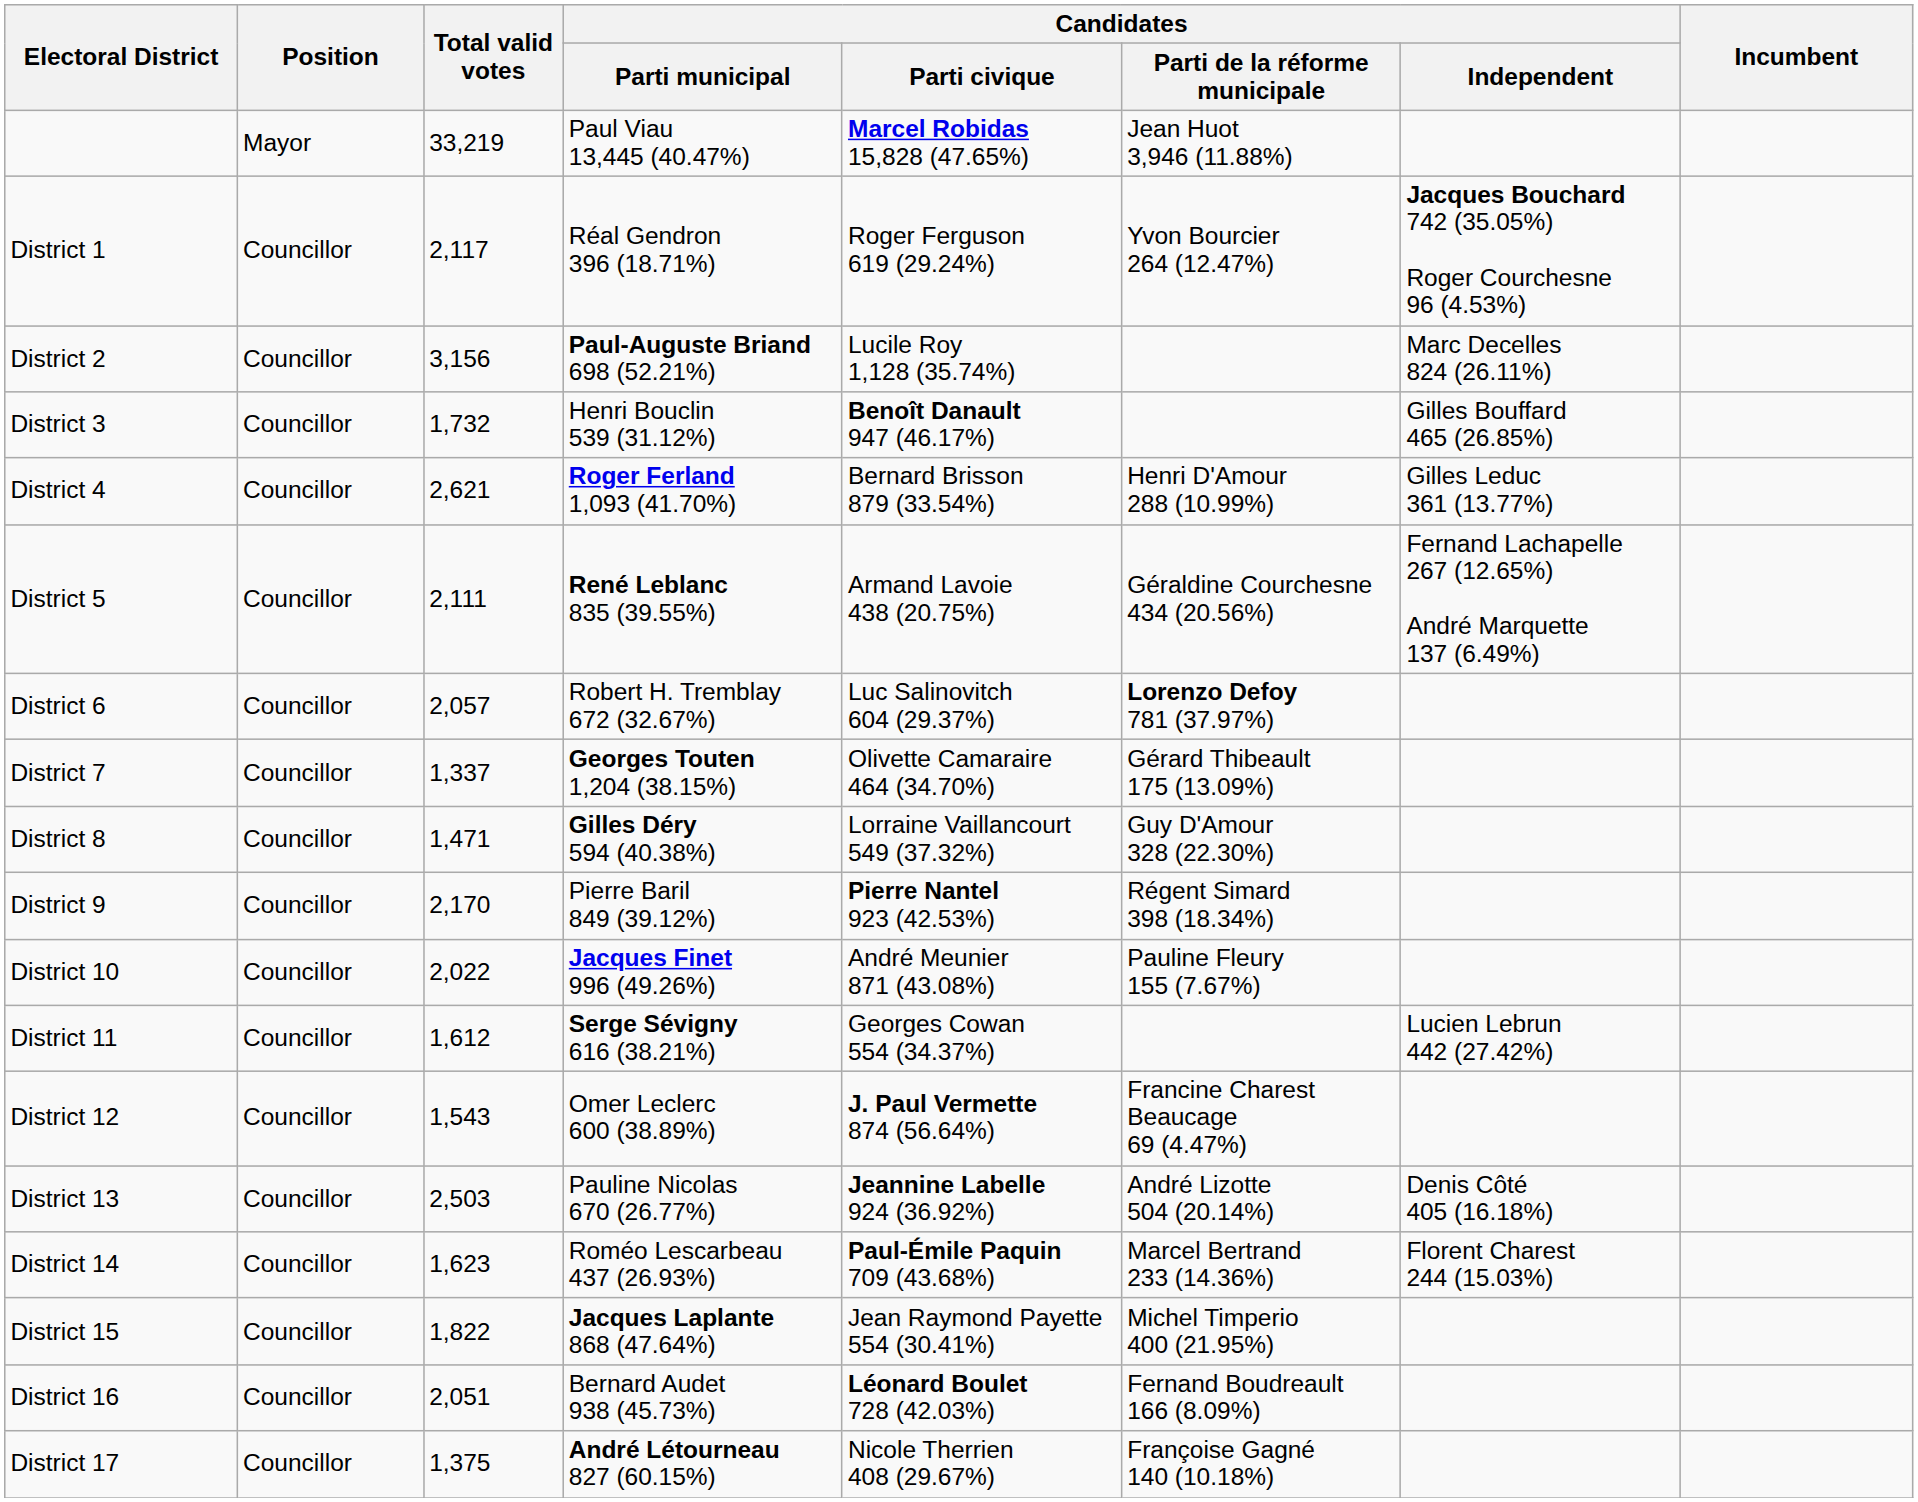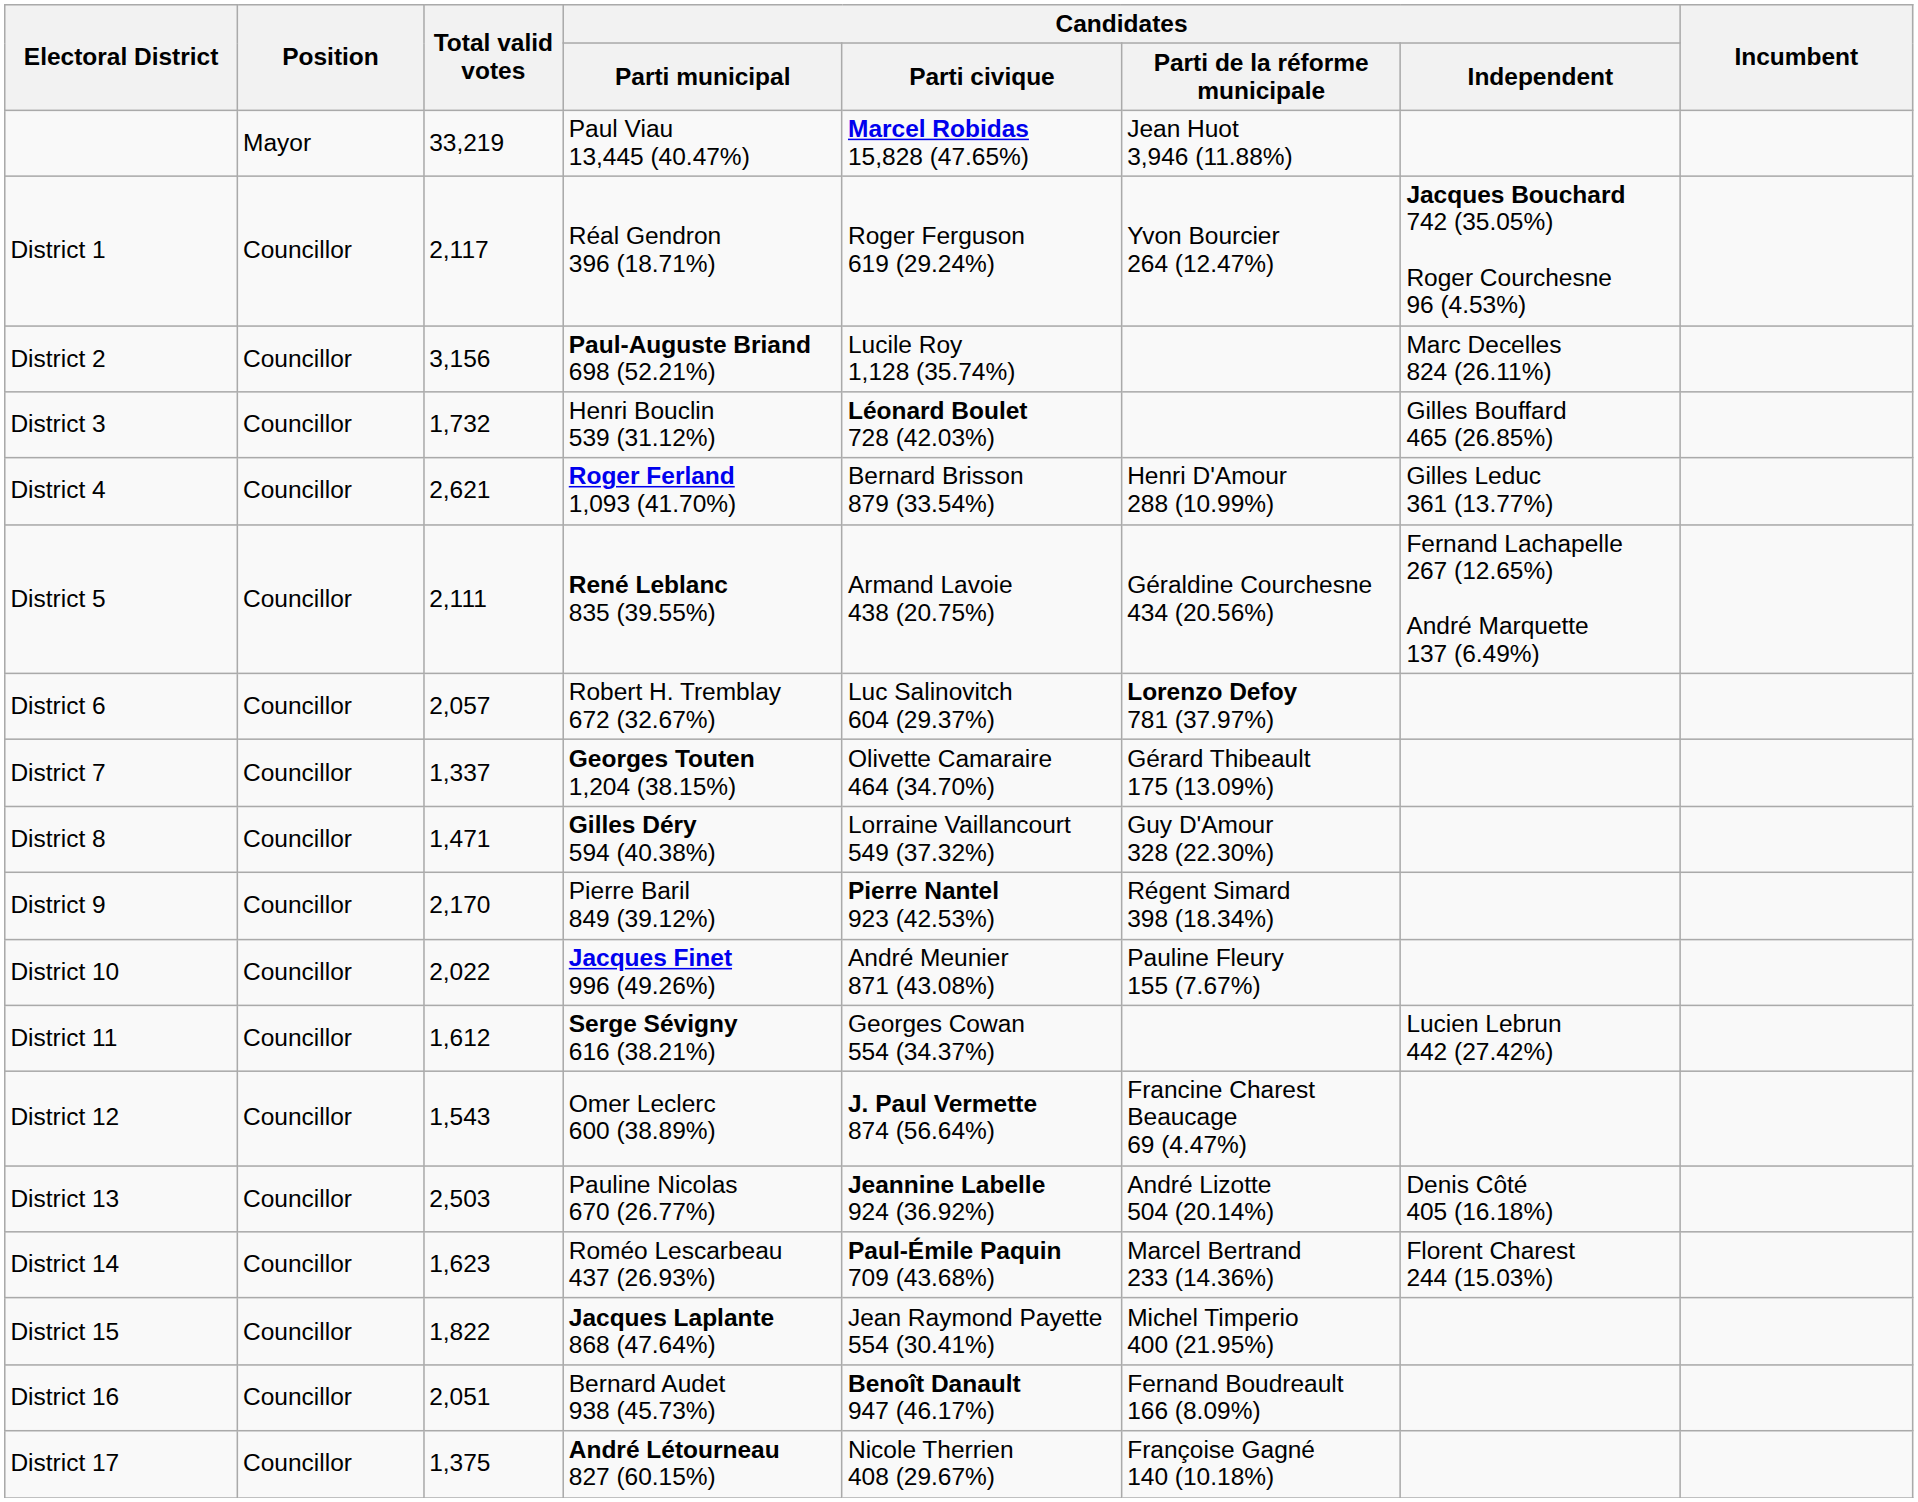 <table class="wikitable">
 <tr>
 <th width=10% rowspan=2>Electoral District</th>
 <th width=8% rowspan=2>Position</th>
 <th width=6% rowspan=2>Total valid votes</th>
 <th colspan=4>Candidates</th>
 <th width=10% rowspan=2>Incumbent</th>
 </tr>
 <tr>
 <th width=12% >Parti municipal</th>
 <th width=12% >Parti civique</th>
 <th width=12% >Parti de la réforme municipale</th>
 <th width=12% >Independent</th>
 </tr>
 <tr>
 <td></td>
 <td>Mayor</td>
 <td>33,219</td>
 <td>Paul Viau<br>13,445 (40.47%)</td>
 <td><strong><a href='#'>Marcel Robidas</a></strong><br>15,828 (47.65%)</td>
 <td>Jean Huot<br>3,946 (11.88%)</td>
 <td></td>
 <td></td>
 </tr>
 <tr>
 <td>District 1</td>
 <td>Councillor</td>
 <td>2,117</td>
 <td>Réal Gendron<br>396 (18.71%)</td>
 <td>Roger Ferguson<br>619 (29.24%)</td>
 <td>Yvon Bourcier<br>264 (12.47%)</td>
 <td><strong>Jacques Bouchard</strong><br>742 (35.05%)<br><br>Roger Courchesne<br>96 (4.53%)</td>
 <td></td>
 </tr>
 <tr>
 <td>District 2</td>
 <td>Councillor</td>
 <td>3,156</td>
 <td><strong>Paul-Auguste Briand</strong><br>698 (52.21%)</td>
 <td>Lucile Roy<br>1,128 (35.74%)</td>
 <td></td>
 <td>Marc Decelles<br>824 (26.11%)</td>
 <td></td>
 </tr>
 <tr>
 <td>District 3</td>
 <td>Councillor</td>
 <td>1,732</td>
 <td>Henri Bouclin<br>539 (31.12%)</td>
-<td><strong>Benoît Danault</strong><br>947 (46.17%)</td>
+<td><strong>Léonard Boulet</strong><br>728 (42.03%)</td>
 <td></td>
 <td>Gilles Bouffard<br>465 (26.85%)</td>
 <td></td>
 </tr>
 <tr>
 <td>District 4</td>
 <td>Councillor</td>
 <td>2,621</td>
 <td><strong><a href='#'>Roger Ferland</a></strong><br>1,093 (41.70%)</td>
 <td>Bernard Brisson<br>879 (33.54%)</td>
 <td>Henri D'Amour<br>288 (10.99%)</td>
 <td>Gilles Leduc<br>361 (13.77%)</td>
 <td></td>
 </tr>
 <tr>
 <td>District 5</td>
 <td>Councillor</td>
 <td>2,111</td>
 <td><strong>René Leblanc</strong><br>835 (39.55%)</td>
 <td>Armand Lavoie<br>438 (20.75%)</td>
 <td>Géraldine Courchesne<br>434 (20.56%)</td>
 <td>Fernand Lachapelle<br>267 (12.65%)<br><br>André Marquette<br>137 (6.49%)</td>
 <td></td>
 </tr>
 <tr>
 <td>District 6</td>
 <td>Councillor</td>
 <td>2,057</td>
 <td>Robert H. Tremblay<br>672 (32.67%)</td>
 <td>Luc Salinovitch<br>604 (29.37%)</td>
 <td><strong>Lorenzo Defoy</strong><br>781 (37.97%)</td>
 <td></td>
 <td></td>
 </tr>
 <tr>
 <td>District 7</td>
 <td>Councillor</td>
 <td>1,337</td>
 <td><strong>Georges Touten</strong><br>1,204 (38.15%)</td>
 <td>Olivette Camaraire<br>464 (34.70%)</td>
 <td>Gérard Thibeault<br>175 (13.09%)</td>
 <td></td>
 <td></td>
 </tr>
 <tr>
 <td>District 8</td>
 <td>Councillor</td>
 <td>1,471</td>
 <td><strong>Gilles Déry</strong><br>594 (40.38%)</td>
 <td>Lorraine Vaillancourt<br>549 (37.32%)</td>
 <td>Guy D'Amour<br>328 (22.30%)</td>
 <td></td>
 <td></td>
 </tr>
 <tr>
 <td>District 9</td>
 <td>Councillor</td>
 <td>2,170</td>
 <td>Pierre Baril<br>849 (39.12%)</td>
 <td><strong>Pierre Nantel</strong><br>923 (42.53%)</td>
 <td>Régent Simard<br>398 (18.34%)</td>
 <td></td>
 <td></td>
 </tr>
 <tr>
 <td>District 10</td>
 <td>Councillor</td>
 <td>2,022</td>
 <td><strong><a href='#'>Jacques Finet</a></strong><br>996 (49.26%)</td>
 <td>André Meunier<br>871 (43.08%)</td>
 <td>Pauline Fleury<br>155 (7.67%)</td>
 <td></td>
 <td></td>
 </tr>
 <tr>
 <td>District 11</td>
 <td>Councillor</td>
 <td>1,612</td>
 <td><strong>Serge Sévigny</strong><br>616 (38.21%)</td>
 <td>Georges Cowan<br>554 (34.37%)</td>
 <td></td>
 <td>Lucien Lebrun<br>442 (27.42%)</td>
 <td></td>
 </tr>
 <tr>
 <td>District 12</td>
 <td>Councillor</td>
 <td>1,543</td>
 <td>Omer Leclerc<br>600 (38.89%)</td>
 <td><strong>J. Paul Vermette</strong><br>874 (56.64%)</td>
 <td>Francine Charest Beaucage<br>69 (4.47%)</td>
 <td></td>
 <td></td>
 </tr>
 <tr>
 <td>District 13</td>
 <td>Councillor</td>
 <td>2,503</td>
 <td>Pauline Nicolas<br>670 (26.77%)</td>
 <td><strong>Jeannine Labelle</strong><br>924 (36.92%)</td>
 <td>André Lizotte<br>504 (20.14%)</td>
 <td>Denis Côté<br>405 (16.18%)</td>
 <td></td>
 </tr>
 <tr>
 <td>District 14</td>
 <td>Councillor</td>
 <td>1,623</td>
 <td>Roméo Lescarbeau<br>437 (26.93%)</td>
 <td><strong>Paul-Émile Paquin</strong><br>709 (43.68%)</td>
 <td>Marcel Bertrand<br>233 (14.36%)</td>
 <td>Florent Charest<br>244 (15.03%)</td>
 <td></td>
 </tr>
 <tr>
 <td>District 15</td>
 <td>Councillor</td>
 <td>1,822</td>
 <td><strong>Jacques Laplante</strong><br>868 (47.64%)</td>
 <td>Jean Raymond Payette<br>554 (30.41%)</td>
 <td>Michel Timperio<br>400 (21.95%)</td>
 <td></td>
 <td></td>
 </tr>
 <tr>
 <td>District 16</td>
 <td>Councillor</td>
 <td>2,051</td>
 <td>Bernard Audet<br>938 (45.73%)</td>
-<td><strong>Léonard Boulet</strong><br>728 (42.03%)</td>
+<td><strong>Benoît Danault</strong><br>947 (46.17%)</td>
 <td>Fernand Boudreault<br>166 (8.09%)</td>
 <td></td>
 <td></td>
 </tr>
 <tr>
 <td>District 17</td>
 <td>Councillor</td>
 <td>1,375</td>
 <td><strong>André Létourneau</strong><br>827 (60.15%)</td>
 <td>Nicole Therrien<br>408 (29.67%)</td>
 <td>Françoise Gagné<br>140 (10.18%)</td>
 <td></td>
 <td></td>
 </tr>
 </table>
